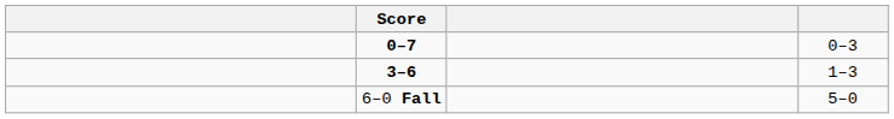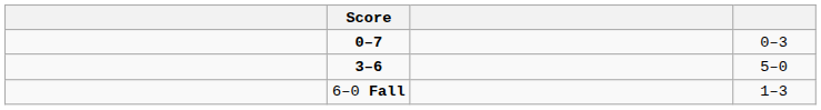 <table class="wikitable" style="text-align: center; ">
 <tr>
 <th align="right" width="270"></th>
 <th width="65">Score</th>
 <th align="left" width="270"></th>
 <th width="65"></th>
 </tr>
 <tr>
 <td align="left"></td>
 <td><strong>0–7</strong></td>
 <td align="left"><strong></strong></td>
 <td>0–3 <strong></strong></td>
 </tr>
 <tr>
 <td align="left"></td>
 <td><strong>3–6</strong></td>
 <td align="left"><strong></strong></td>
-<td>1–3 <strong></strong></td>
+<td>5–0 <strong></strong></td>
 </tr>
 <tr>
 <td align="left"><strong></strong></td>
 <td>6–0 <strong>Fall</strong></td>
 <td align="left"></td>
-<td>5–0 <strong></strong></td>
+<td>1–3 <strong></strong></td>
 </tr>
 </table>
